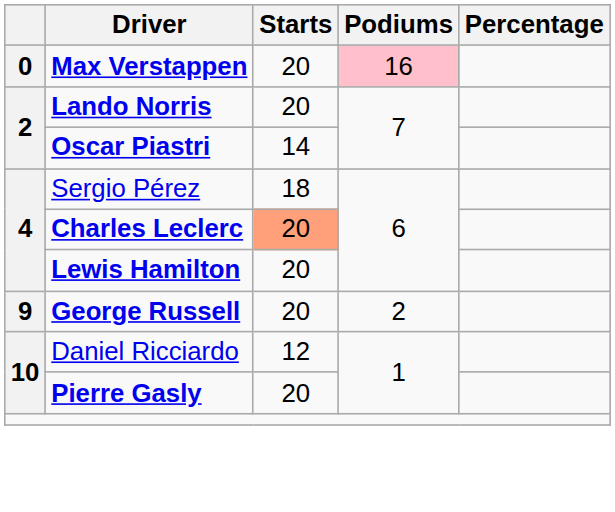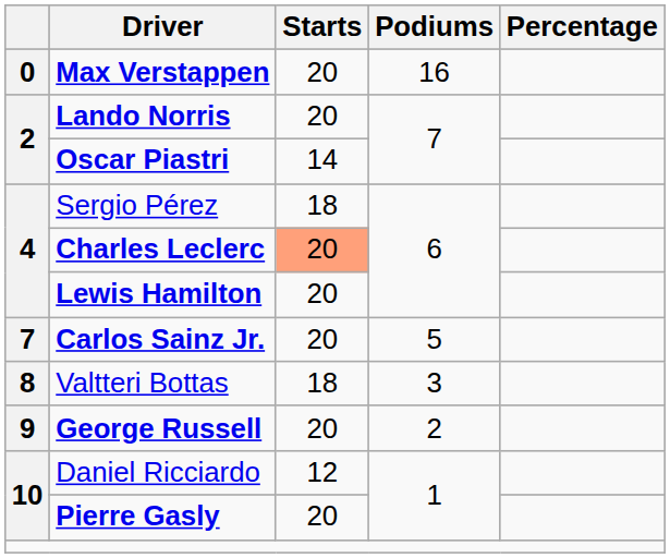 <table class="wikitable" style="text-align:center">
 <tr>
 <th></th>
 <th>Driver</th>
 <th>Starts</th>
 <th>Podiums</th>
 <th>Percentage</th>
 </tr>
 <tr>
 <th>0</th>
 <td align=left> <strong><a href='#'>Max Verstappen</a></strong></td>
 <td>20</td>
-<td style="background: pink;">16</td>
+<td>16</td>
 <td></td>
 </tr>
 <tr>
 <th rowspan="2">2</th>
 <td align=left> <strong><a href='#'>Lando Norris</a></strong></td>
 <td>20</td>
 <td rowspan="2">7</td>
 <td></td>
 </tr>
 <tr>
 <td align=left> <strong><a href='#'>Oscar Piastri</a></strong></td>
 <td>14</td>
 <td></td>
 </tr>
 <tr>
 <th rowspan="3">4</th>
 <td align=left> <a href='#'>Sergio Pérez</a></td>
 <td>18</td>
 <td rowspan="3">6</td>
 <td></td>
 </tr>
 <tr>
 <td align=left> <strong><a href='#'>Charles Leclerc</a></strong></td>
 <td style="background: lightsalmon;">20</td>
 <td></td>
 </tr>
 <tr>
 <td align="left"> <strong><a href='#'>Lewis Hamilton</a></strong></td>
 <td>20</td>
 <td></td>
 </tr>
 <tr>
+<th>7</th>
+<td align="left"> <strong><a href='#'>Carlos Sainz Jr.</a></strong></td>
+<td>20</td>
+<td>5</td>
+<td></td>
+</tr>
+<tr>
+<th>8</th>
+<td align="left"> <a href='#'>Valtteri Bottas</a></td>
+<td>18</td>
+<td>3</td>
+<td></td>
+</tr>
+<tr>
 <th>9</th>
 <td align=left> <strong><a href='#'>George Russell</a></strong></td>
 <td>20</td>
 <td>2</td>
 <td></td>
 </tr>
 <tr>
 <th rowspan=2>10</th>
 <td align=left> <a href='#'>Daniel Ricciardo</a></td>
 <td>12</td>
 <td rowspan=2>1</td>
 <td></td>
 </tr>
 <tr>
 <td align=left> <strong><a href='#'>Pierre Gasly</a></strong></td>
 <td>20</td>
 <td></td>
 </tr>
 <tr>
 <td colspan=5></td>
 </tr>
 </table>
